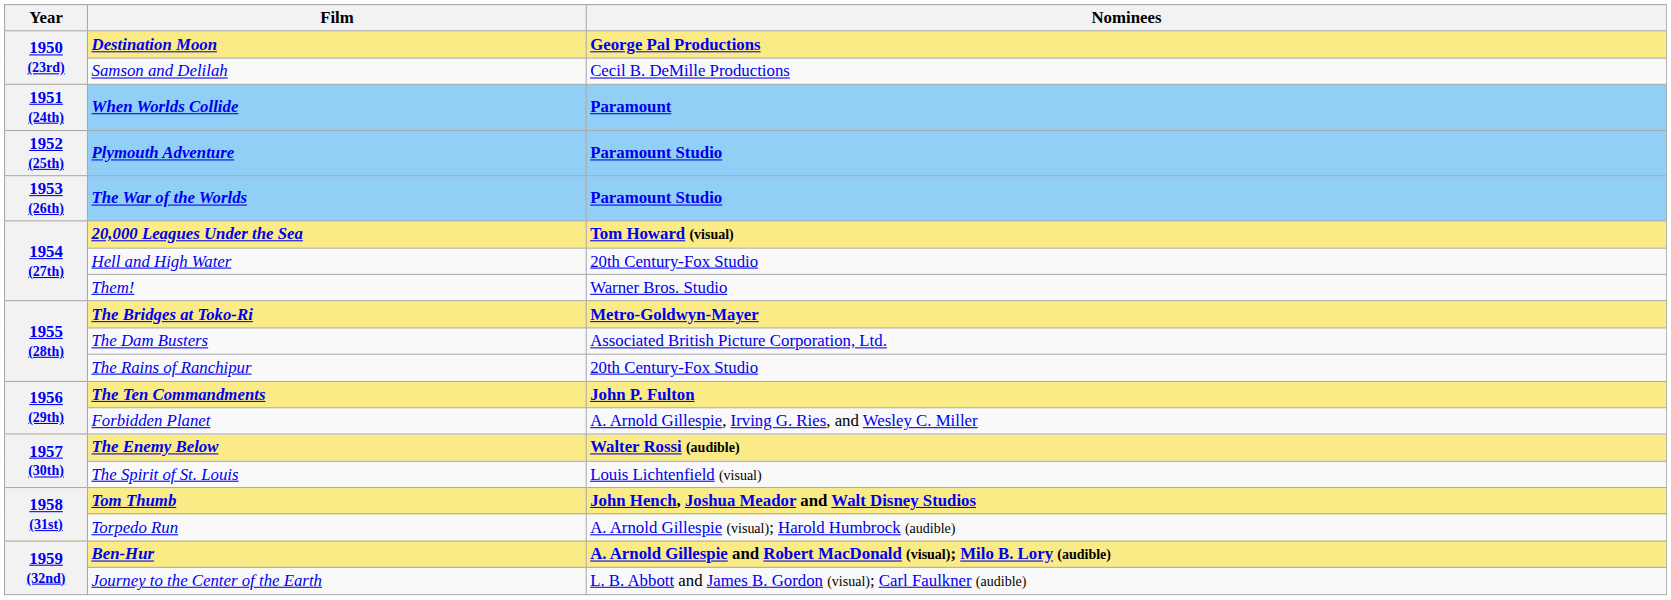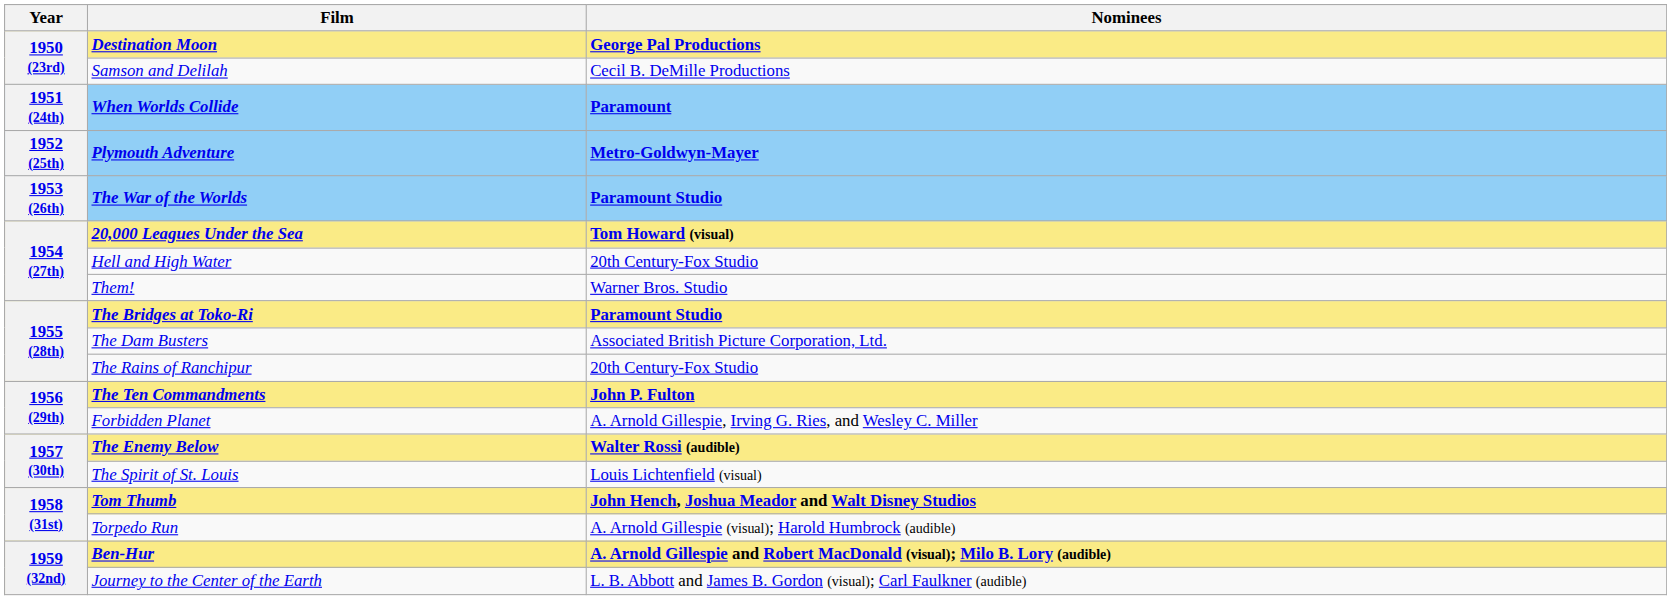 <table class="wikitable" style="width:100%">
 <tr bgcolor="#bebebe">
 <th width="5%">Year</th>
 <th width="30%">Film</th>
 <th width="65%">Nominees</th>
 </tr>
 <tr style="background:#FAEB86">
 <th rowspan="2"><a href='#'>1950</a><br><small><a href='#'>(23rd)</a></small></th>
 <td><strong><em><a href='#'>Destination Moon</a></em></strong></td>
 <td><strong><a href='#'>George Pal Productions</a></strong></td>
 </tr>
 <tr>
 <td><em><a href='#'>Samson and Delilah</a></em></td>
 <td><a href='#'>Cecil B. DeMille Productions</a></td>
 </tr>
 <tr style="background:#91CFF6;">
 <th><a href='#'>1951</a><br><small><a href='#'>(24th)</a></small></th>
 <td><strong><em><a href='#'>When Worlds Collide</a></em></strong> </td>
 <td><strong><a href='#'>Paramount</a></strong></td>
 </tr>
 <tr style="background:#91CFF6;">
 <th><a href='#'>1952</a><br><small><a href='#'>(25th)</a></small></th>
 <td><strong><em><a href='#'>Plymouth Adventure</a></em></strong> </td>
-<td><strong><a href='#'>Paramount Studio</a></strong></td>
+<td><strong><a href='#'>Metro-Goldwyn-Mayer</a></strong></td>
 </tr>
 <tr style="background:#91CFF6;">
 <th><a href='#'>1953</a><br><small><a href='#'>(26th)</a></small></th>
 <td><strong><em><a href='#'>The War of the Worlds</a></em></strong> </td>
 <td><strong><a href='#'>Paramount Studio</a></strong></td>
 </tr>
 <tr style="background:#FAEB86">
 <th rowspan="3"><a href='#'>1954</a><br><small><a href='#'>(27th)</a></small></th>
 <td><strong><em><a href='#'>20,000 Leagues Under the Sea</a></em></strong></td>
 <td><strong><a href='#'>Tom Howard</a> <small>(visual)</small></strong></td>
 </tr>
 <tr>
 <td><em><a href='#'>Hell and High Water</a></em></td>
 <td><a href='#'>20th Century-Fox Studio</a></td>
 </tr>
 <tr>
 <td><em><a href='#'>Them!</a></em></td>
 <td><a href='#'>Warner Bros. Studio</a></td>
 </tr>
 <tr style="background:#FAEB86">
 <th rowspan="3"><a href='#'>1955</a><br><small><a href='#'>(28th)</a></small></th>
 <td><strong><em><a href='#'>The Bridges at Toko-Ri</a></em></strong></td>
-<td><strong><a href='#'>Metro-Goldwyn-Mayer</a></strong></td>
+<td><strong><a href='#'>Paramount Studio</a></strong></td>
 </tr>
 <tr>
 <td><em><a href='#'>The Dam Busters</a></em></td>
 <td><a href='#'>Associated British Picture Corporation, Ltd.</a></td>
 </tr>
 <tr>
 <td><em><a href='#'>The Rains of Ranchipur</a></em></td>
 <td><a href='#'>20th Century-Fox Studio</a></td>
 </tr>
 <tr style="background:#FAEB86">
 <th rowspan="2"><a href='#'>1956</a><br><small><a href='#'>(29th)</a></small></th>
 <td><strong><em><a href='#'>The Ten Commandments</a></em></strong></td>
 <td><strong><a href='#'>John P. Fulton</a></strong></td>
 </tr>
 <tr>
 <td><em><a href='#'>Forbidden Planet</a></em></td>
 <td><a href='#'>A. Arnold Gillespie</a>, <a href='#'>Irving G. Ries</a>, and <a href='#'>Wesley C. Miller</a></td>
 </tr>
 <tr style="background:#FAEB86">
 <th rowspan="2"><a href='#'>1957</a><br><small><a href='#'>(30th)</a></small></th>
 <td><strong><em><a href='#'>The Enemy Below</a></em></strong> </td>
 <td><strong><a href='#'>Walter Rossi</a> <small>(audible)</small></strong></td>
 </tr>
 <tr>
 <td><em><a href='#'>The Spirit of St. Louis</a></em></td>
 <td><a href='#'>Louis Lichtenfield</a> <small>(visual)</small></td>
 </tr>
 <tr style="background:#FAEB86">
 <th rowspan="2"><a href='#'>1958</a><br><small><a href='#'>(31st)</a></small></th>
 <td><strong><em><a href='#'>Tom Thumb</a></em></strong></td>
 <td><strong><a href='#'>John Hench</a>, <a href='#'>Joshua Meador</a> and <a href='#'>Walt Disney Studios</a></strong></td>
 </tr>
 <tr>
 <td><em><a href='#'>Torpedo Run</a></em></td>
 <td><a href='#'>A. Arnold Gillespie</a> <small>(visual)</small>; <a href='#'>Harold Humbrock</a> <small>(audible)</small></td>
 </tr>
 <tr style="background:#FAEB86">
 <th rowspan="2"><a href='#'>1959</a><br><small><a href='#'>(32nd)</a></small></th>
 <td><strong><em><a href='#'>Ben-Hur</a></em></strong></td>
 <td><strong><a href='#'>A. Arnold Gillespie</a> and <a href='#'>Robert MacDonald</a> <small>(visual)</small>; <a href='#'>Milo B. Lory</a> <small>(audible)</small></strong></td>
 </tr>
 <tr>
 <td><em><a href='#'>Journey to the Center of the Earth</a></em></td>
 <td><a href='#'>L. B. Abbott</a> and <a href='#'>James B. Gordon</a> <small>(visual)</small>; <a href='#'>Carl Faulkner</a> <small>(audible)</small></td>
 </tr>
 </table>
